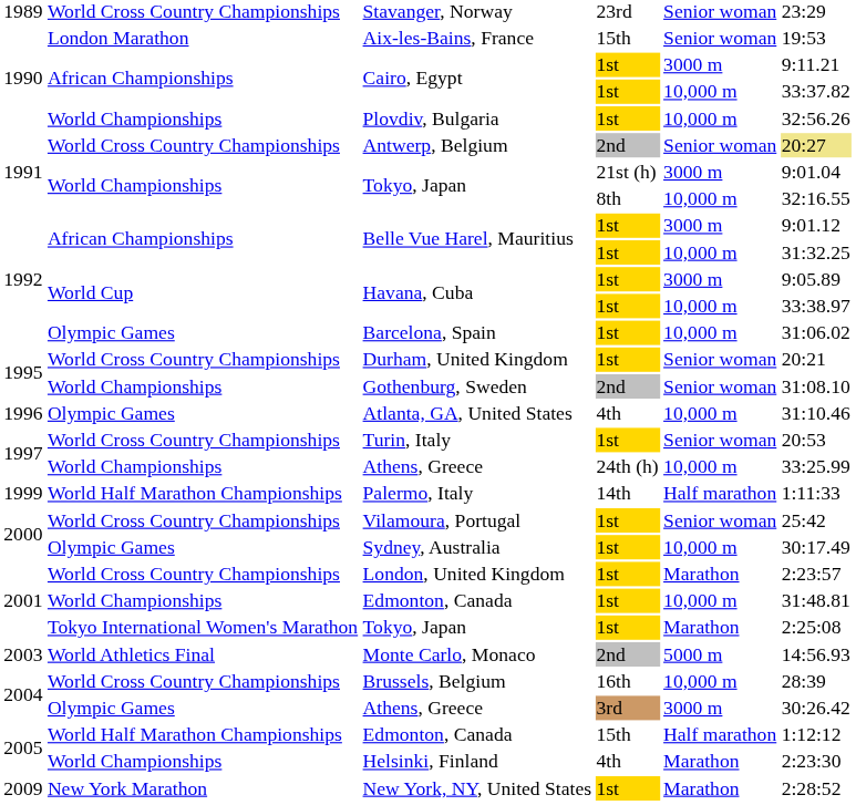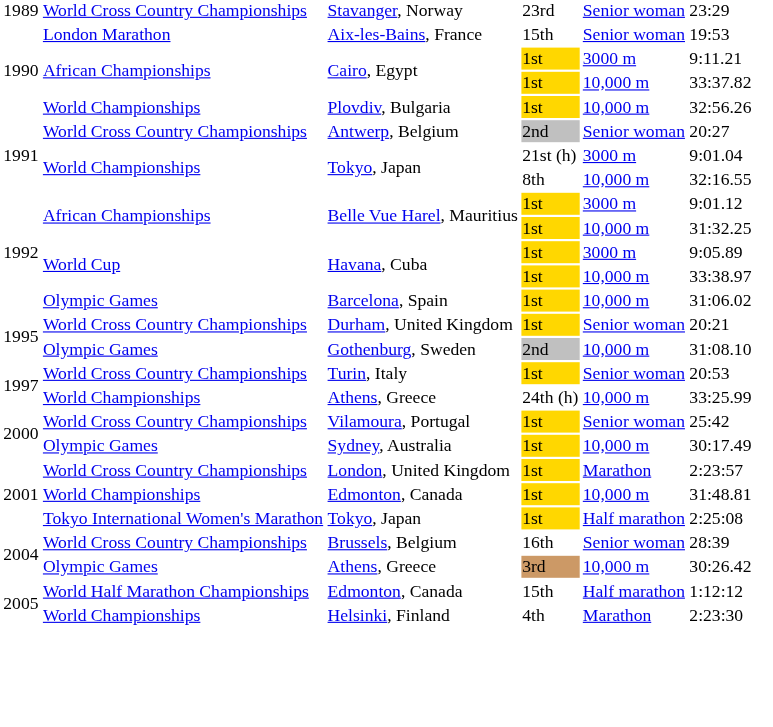 <table>
 <tr>
 <td>1989</td>
 <td><a href='#'>World Cross Country Championships</a></td>
 <td><a href='#'>Stavanger</a>, Norway</td>
 <td>23rd</td>
 <td><a href='#'>Senior woman</a></td>
 <td>23:29</td>
 </tr>
 <tr>
 <td rowspan=4>1990</td>
 <td><a href='#'>London Marathon</a></td>
 <td><a href='#'>Aix-les-Bains</a>, France</td>
 <td>15th</td>
 <td><a href='#'>Senior woman</a></td>
 <td>19:53</td>
 </tr>
 <tr>
 <td rowspan=2><a href='#'>African Championships</a></td>
 <td rowspan=2><a href='#'>Cairo</a>, Egypt</td>
 <td bgcolor=gold>1st</td>
 <td><a href='#'>3000 m</a></td>
 <td>9:11.21</td>
 </tr>
 <tr>
 <td bgcolor=gold>1st</td>
 <td><a href='#'>10,000 m</a></td>
 <td>33:37.82</td>
 </tr>
 <tr>
 <td><a href='#'>World Championships</a></td>
 <td><a href='#'>Plovdiv</a>, Bulgaria</td>
 <td bgcolor=gold>1st</td>
 <td><a href='#'>10,000 m</a></td>
 <td>32:56.26</td>
 </tr>
 <tr>
 <td rowspan=3>1991</td>
 <td><a href='#'>World Cross Country Championships</a></td>
 <td><a href='#'>Antwerp</a>, Belgium</td>
 <td bgcolor=silver>2nd</td>
 <td><a href='#'>Senior woman</a></td>
-<td style="background: khaki;">20:27</td>
+<td>20:27</td>
 </tr>
 <tr>
 <td rowspan=2><a href='#'>World Championships</a></td>
 <td rowspan=2><a href='#'>Tokyo</a>, Japan</td>
 <td>21st (h)</td>
 <td><a href='#'>3000 m</a></td>
 <td>9:01.04</td>
 </tr>
 <tr>
 <td>8th</td>
 <td><a href='#'>10,000 m</a></td>
 <td>32:16.55</td>
 </tr>
 <tr>
 <td rowspan=5>1992</td>
 <td rowspan=2><a href='#'>African Championships</a></td>
 <td rowspan=2><a href='#'>Belle Vue Harel</a>, Mauritius</td>
 <td bgcolor=gold>1st</td>
 <td><a href='#'>3000 m</a></td>
 <td>9:01.12</td>
 </tr>
 <tr>
 <td bgcolor=gold>1st</td>
 <td><a href='#'>10,000 m</a></td>
 <td>31:32.25</td>
 </tr>
 <tr>
 <td rowspan=2><a href='#'>World Cup</a></td>
 <td rowspan=2><a href='#'>Havana</a>, Cuba</td>
 <td bgcolor=gold>1st</td>
 <td><a href='#'>3000 m</a></td>
 <td>9:05.89</td>
 </tr>
 <tr>
 <td bgcolor=gold>1st</td>
 <td><a href='#'>10,000 m</a></td>
 <td>33:38.97</td>
 </tr>
 <tr>
 <td><a href='#'>Olympic Games</a></td>
 <td><a href='#'>Barcelona</a>, Spain</td>
 <td bgcolor=gold>1st</td>
 <td><a href='#'>10,000 m</a></td>
 <td>31:06.02</td>
 </tr>
 <tr>
 <td rowspan=2>1995</td>
 <td><a href='#'>World Cross Country Championships</a></td>
 <td><a href='#'>Durham</a>, United Kingdom</td>
 <td bgcolor=gold>1st</td>
 <td><a href='#'>Senior woman</a></td>
 <td>20:21</td>
 </tr>
 <tr>
-<td><a href='#'>World Championships</a></td>
+<td><a href='#'>Olympic Games</a></td>
 <td><a href='#'>Gothenburg</a>, Sweden</td>
 <td bgcolor=silver>2nd</td>
-<td><a href='#'>Senior woman</a></td>
+<td><a href='#'>10,000 m</a></td>
 <td>31:08.10</td>
-</tr>
-<tr>
-<td>1996</td>
-<td><a href='#'>Olympic Games</a></td>
-<td><a href='#'>Atlanta, GA</a>, United States</td>
-<td>4th</td>
-<td><a href='#'>10,000 m</a></td>
-<td>31:10.46</td>
 </tr>
 <tr>
 <td rowspan=2>1997</td>
 <td><a href='#'>World Cross Country Championships</a></td>
 <td><a href='#'>Turin</a>, Italy</td>
 <td bgcolor=gold>1st</td>
 <td><a href='#'>Senior woman</a></td>
 <td>20:53</td>
 </tr>
 <tr>
 <td><a href='#'>World Championships</a></td>
 <td><a href='#'>Athens</a>, Greece</td>
 <td>24th (h)</td>
 <td><a href='#'>10,000 m</a></td>
 <td>33:25.99</td>
-</tr>
-<tr>
-<td>1999</td>
-<td><a href='#'>World Half Marathon Championships</a></td>
-<td><a href='#'>Palermo</a>, Italy</td>
-<td>14th</td>
-<td><a href='#'>Half marathon</a></td>
-<td>1:11:33</td>
 </tr>
 <tr>
 <td rowspan=2>2000</td>
 <td><a href='#'>World Cross Country Championships</a></td>
 <td><a href='#'>Vilamoura</a>, Portugal</td>
 <td bgcolor=gold>1st</td>
 <td><a href='#'>Senior woman</a></td>
 <td>25:42</td>
 </tr>
 <tr>
 <td><a href='#'>Olympic Games</a></td>
 <td><a href='#'>Sydney</a>, Australia</td>
 <td bgcolor=gold>1st</td>
 <td><a href='#'>10,000 m</a></td>
 <td>30:17.49 <strong></strong></td>
 </tr>
 <tr>
 <td rowspan=3>2001</td>
 <td><a href='#'>World Cross Country Championships</a></td>
 <td><a href='#'>London</a>, United Kingdom</td>
 <td bgcolor=gold>1st</td>
 <td><a href='#'>Marathon</a></td>
 <td>2:23:57</td>
 </tr>
 <tr>
 <td><a href='#'>World Championships</a></td>
 <td><a href='#'>Edmonton</a>, Canada</td>
 <td bgcolor=gold>1st</td>
 <td><a href='#'>10,000 m</a></td>
 <td>31:48.81</td>
 </tr>
 <tr>
 <td><a href='#'>Tokyo International Women's Marathon</a></td>
 <td><a href='#'>Tokyo</a>, Japan</td>
 <td bgcolor=gold>1st</td>
-<td><a href='#'>Marathon</a></td>
+<td><a href='#'>Half marathon</a></td>
 <td>2:25:08</td>
-</tr>
-<tr>
-<td>2003</td>
-<td><a href='#'>World Athletics Final</a></td>
-<td><a href='#'>Monte Carlo</a>, Monaco</td>
-<td bgcolor=silver>2nd</td>
-<td><a href='#'>5000 m</a></td>
-<td>14:56.93</td>
 </tr>
 <tr>
 <td rowspan=2>2004</td>
 <td><a href='#'>World Cross Country Championships</a></td>
 <td><a href='#'>Brussels</a>, Belgium</td>
 <td>16th</td>
-<td><a href='#'>10,000 m</a></td>
+<td><a href='#'>Senior woman</a></td>
 <td>28:39</td>
 </tr>
 <tr>
 <td><a href='#'>Olympic Games</a></td>
 <td><a href='#'>Athens</a>, Greece</td>
 <td bgcolor=cc9966>3rd</td>
-<td><a href='#'>3000 m</a></td>
+<td><a href='#'>10,000 m</a></td>
 <td>30:26.42 </td>
 </tr>
 <tr>
 <td rowspan=2>2005</td>
 <td><a href='#'>World Half Marathon Championships</a></td>
 <td><a href='#'>Edmonton</a>, Canada</td>
 <td>15th</td>
 <td><a href='#'>Half marathon</a></td>
 <td>1:12:12</td>
 </tr>
 <tr>
 <td><a href='#'>World Championships</a></td>
 <td><a href='#'>Helsinki</a>, Finland</td>
 <td>4th</td>
 <td><a href='#'>Marathon</a></td>
 <td>2:23:30 </td>
 </tr>
-<tr>
-<td>2009</td>
-<td><a href='#'>New York Marathon</a></td>
-<td><a href='#'>New York, NY</a>, United States</td>
-<td bgcolor=gold>1st</td>
-<td><a href='#'>Marathon</a></td>
-<td>2:28:52</td>
-</tr>
 </table>
